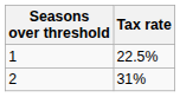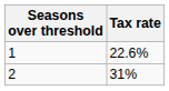 <table class="wikitable">
 <tr>
 <th>Seasons <br>over threshold</th>
 <th>Tax rate</th>
 </tr>
 <tr>
 <td>1</td>
-<td>22.5%</td>
+<td>22.6%</td>
 </tr>
 <tr>
 <td>2</td>
 <td>31%</td>
 </tr>
 </table>
